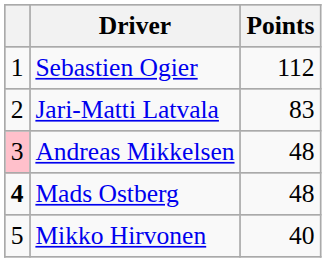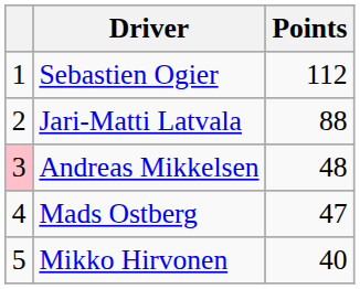 <table class="wikitable" style="font-size: 95%;">
 <tr>
 <th></th>
 <th>Driver</th>
 <th>Points</th>
 </tr>
 <tr>
 <td>1</td>
 <td> <a href='#'>Sebastien Ogier</a></td>
 <td align="right">112</td>
 </tr>
 <tr>
 <td>2</td>
 <td> <a href='#'>Jari-Matti Latvala</a></td>
-<td align="right">83</td>
+<td align="right">88</td>
 </tr>
 <tr>
 <td style="background: pink;">3</td>
 <td> <a href='#'>Andreas Mikkelsen</a></td>
 <td align="right">48</td>
 </tr>
 <tr>
-<td><strong>4</strong></td>
+<td>4</td>
 <td> <a href='#'>Mads Ostberg</a></td>
-<td align="right">48</td>
+<td align="right">47</td>
 </tr>
 <tr>
 <td>5</td>
 <td> <a href='#'>Mikko Hirvonen</a></td>
 <td align="right">40</td>
 </tr>
 </table>
